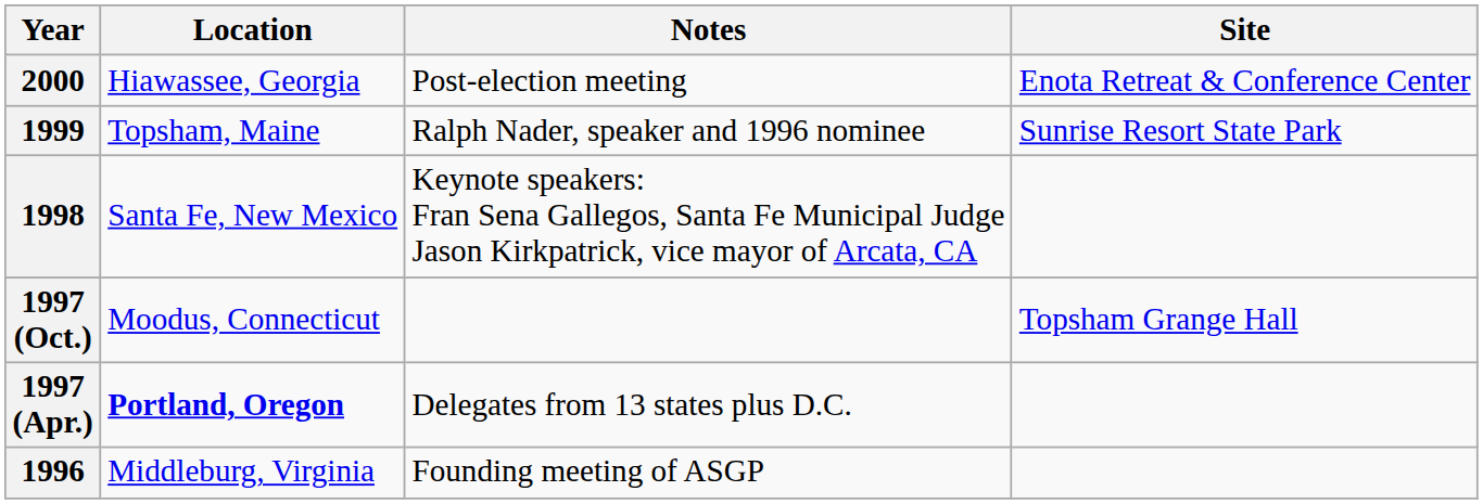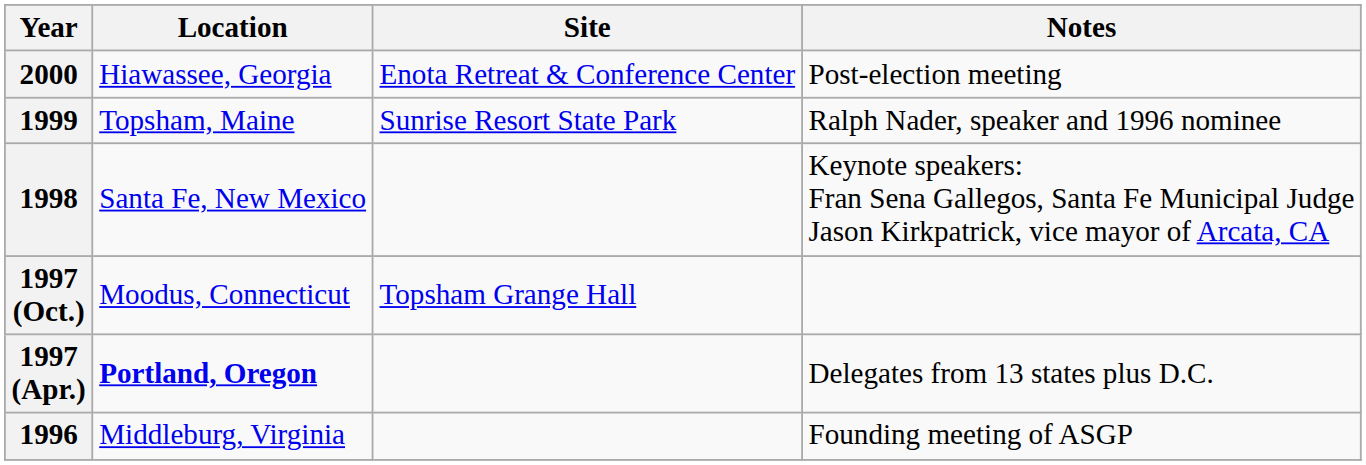 <table class="wikitable">
 <tr>
 <th scope="col">Year</th>
 <th scope="col">Location</th>
+<th scope="col">Site</th>
 <th scope="col">Notes</th>
-<th scope="col">Site</th>
 </tr>
 <tr>
 <th scope="row">2000</th>
 <td><a href='#'>Hiawassee, Georgia</a></td>
+<td><a href='#'>Enota Retreat & Conference Center</a></td>
 <td>Post-election meeting</td>
-<td><a href='#'>Enota Retreat & Conference Center</a></td>
 </tr>
 <tr>
 <th scope="row">1999</th>
 <td><a href='#'>Topsham, Maine</a></td>
+<td><a href='#'>Sunrise Resort State Park</a></td>
 <td>Ralph Nader, speaker and 1996 nominee</td>
-<td><a href='#'>Sunrise Resort State Park</a></td>
 </tr>
 <tr>
 <th scope="row">1998</th>
 <td><a href='#'>Santa Fe, New Mexico</a></td>
+<td></td>
 <td>Keynote speakers:<br>Fran Sena Gallegos, Santa Fe Municipal Judge<br>Jason Kirkpatrick, vice mayor of <a href='#'>Arcata, CA</a></td>
-<td></td>
 </tr>
 <tr>
 <th scope="row">1997<br>(Oct.)</th>
 <td><a href='#'>Moodus, Connecticut</a></td>
+<td><a href='#'>Topsham Grange Hall</a></td>
 <td></td>
-<td><a href='#'>Topsham Grange Hall</a></td>
 </tr>
 <tr>
 <th scope="row">1997<br>(Apr.)</th>
 <td><strong><a href='#'>Portland, Oregon</a></strong></td>
+<td></td>
 <td>Delegates from 13 states plus D.C.</td>
-<td></td>
 </tr>
 <tr>
 <th scope="row">1996</th>
 <td><a href='#'>Middleburg, Virginia</a></td>
+<td></td>
 <td>Founding meeting of ASGP</td>
-<td></td>
 </tr>
 </table>
